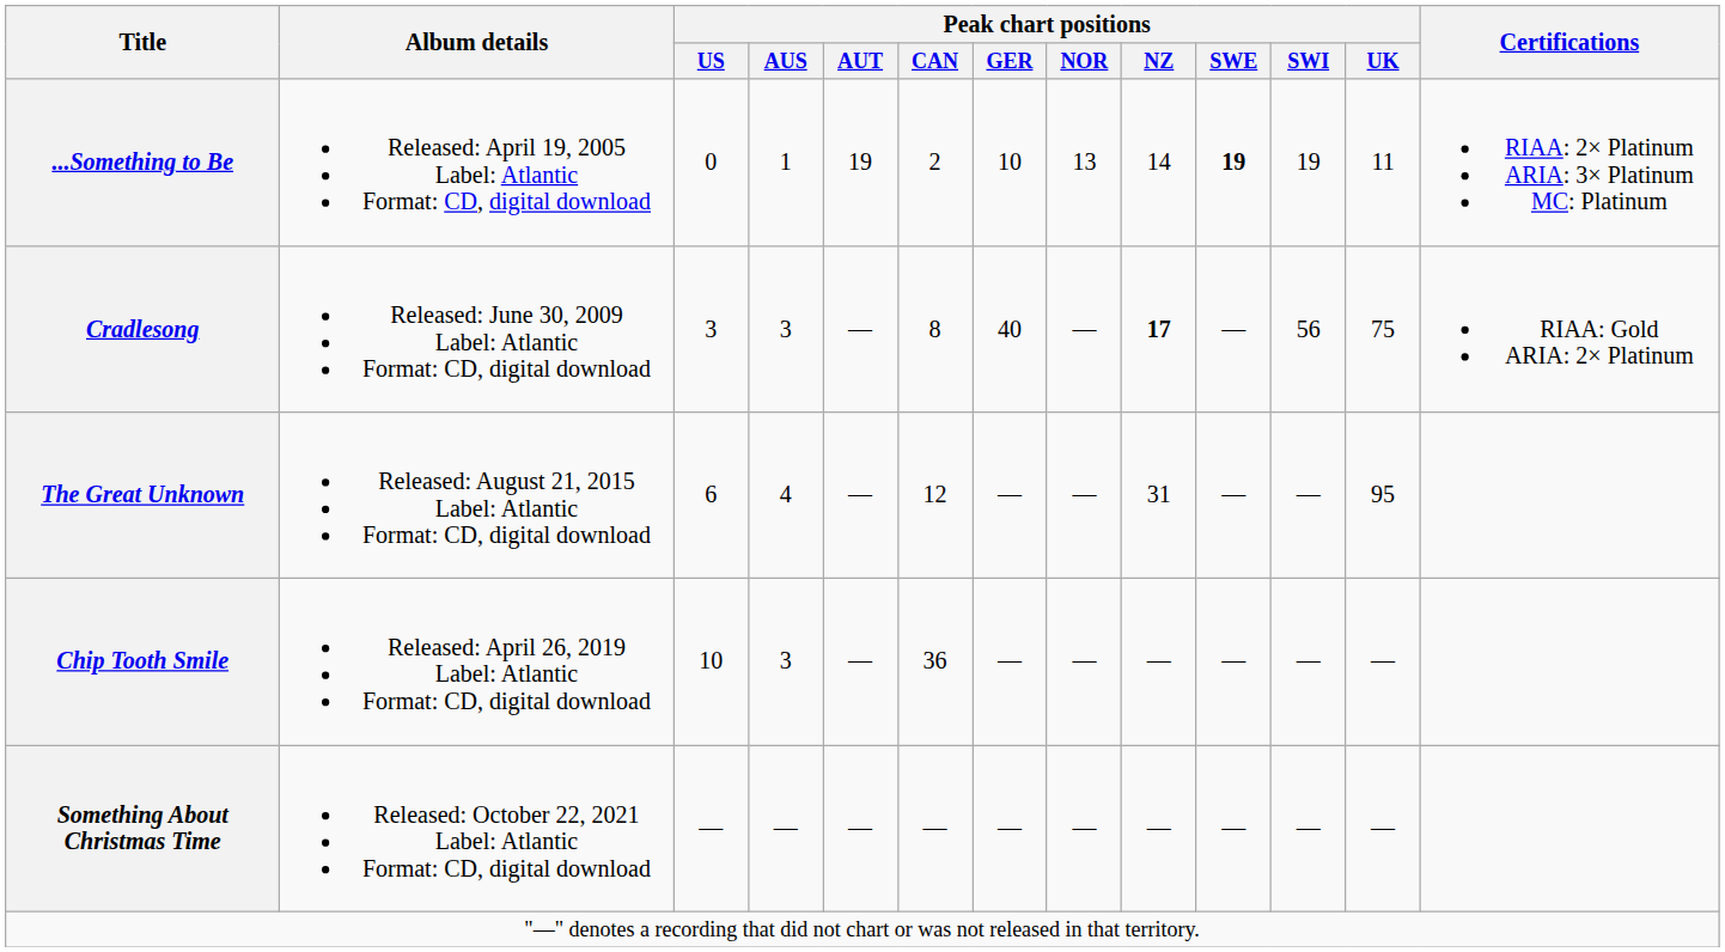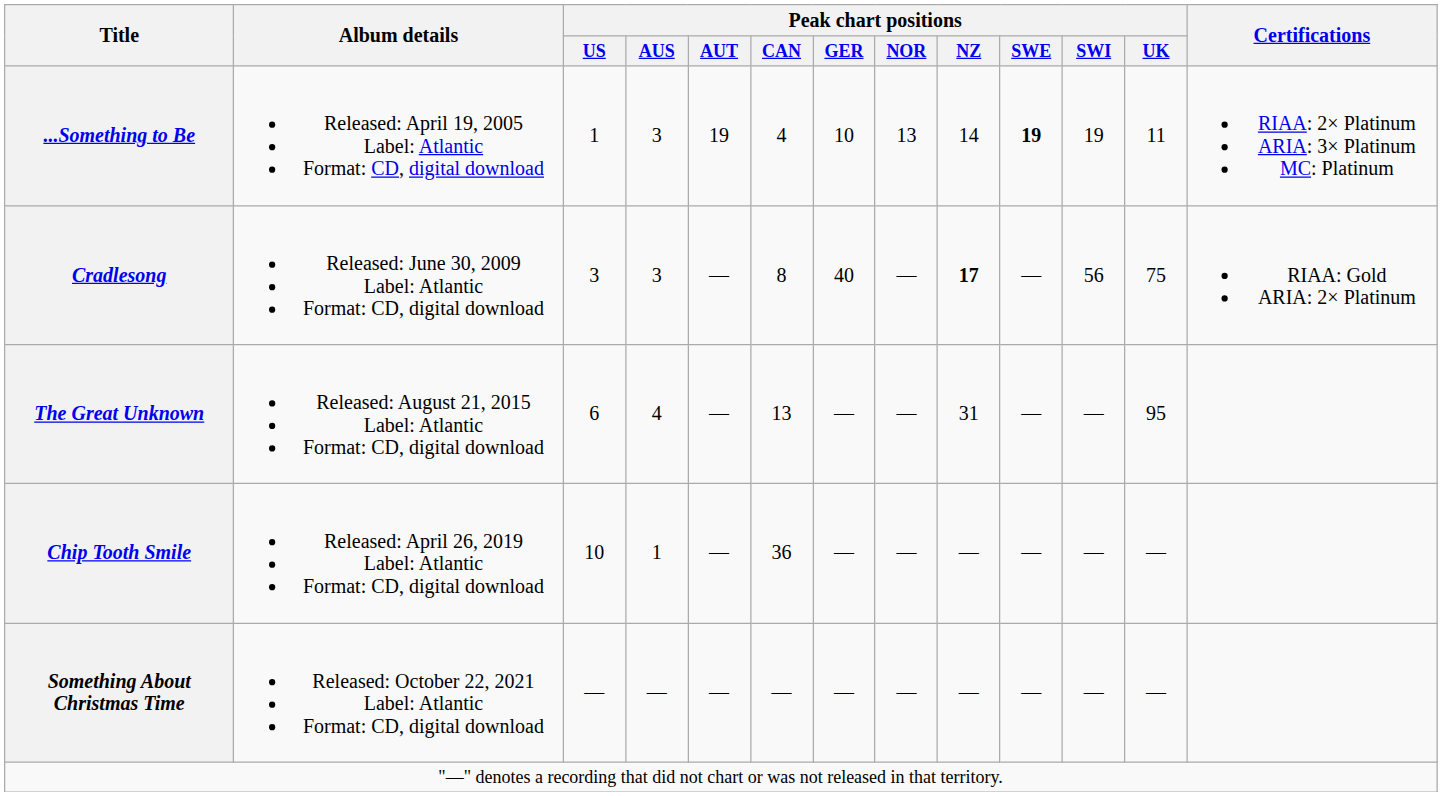 <table class="wikitable plainrowheaders" style="text-align:center;">
 <tr>
 <th scope="col" rowspan="2" style="width:11em;">Title</th>
 <th scope="col" rowspan="2" style="width:16em;">Album details</th>
 <th scope="col" colspan="10">Peak chart positions</th>
 <th scope="col" rowspan="2" style="width:12em;"><a href='#'>Certifications</a></th>
 </tr>
 <tr>
 <th style="width:3em;font-size:90%;"><a href='#'>US</a><br></th>
 <th style="width:3em;font-size:90%;"><a href='#'>AUS</a><br></th>
 <th style="width:3em;font-size:90%;"><a href='#'>AUT</a><br></th>
 <th style="width:3em;font-size:90%;"><a href='#'>CAN</a><br></th>
 <th style="width:3em;font-size:90%;"><a href='#'>GER</a><br></th>
 <th style="width:3em;font-size:90%;"><a href='#'>NOR</a><br></th>
 <th style="width:3em;font-size:90%;"><a href='#'>NZ</a><br></th>
 <th style="width:3em;font-size:90%;"><a href='#'>SWE</a><br></th>
 <th style="width:3em;font-size:90%;"><a href='#'>SWI</a><br></th>
 <th style="width:3em;font-size:90%;"><a href='#'>UK</a><br></th>
 </tr>
 <tr>
 <th scope="row"><em><a href='#'>...Something to Be</a></em></th>
 <td><br><ul><li>Released: April 19, 2005</li><li>Label: <a href='#'>Atlantic</a></li><li>Format: <a href='#'>CD</a>, <a href='#'>digital download</a></li></ul></td>
-<td>0</td>
 <td>1</td>
+<td>3</td>
 <td>19</td>
-<td>2</td>
+<td>4</td>
 <td>10</td>
 <td>13</td>
 <td>14</td>
 <td><strong>19</strong></td>
 <td>19</td>
 <td>11</td>
 <td><br><ul><li><a href='#'>RIAA</a>: 2× Platinum</li><li><a href='#'>ARIA</a>: 3× Platinum</li><li><a href='#'>MC</a>: Platinum</li></ul></td>
 </tr>
 <tr>
 <th scope="row"><em><a href='#'>Cradlesong</a></em></th>
 <td><br><ul><li>Released: June 30, 2009</li><li>Label: Atlantic</li><li>Format: CD, digital download</li></ul></td>
 <td>3</td>
 <td>3</td>
 <td>—</td>
 <td>8</td>
 <td>40</td>
 <td>—</td>
 <td><strong>17</strong></td>
 <td>—</td>
 <td>56</td>
 <td>75</td>
 <td><br><ul><li>RIAA: Gold</li><li>ARIA: 2× Platinum</li></ul></td>
 </tr>
 <tr>
 <th scope="row"><em><a href='#'>The Great Unknown</a></em></th>
 <td><br><ul><li>Released: August 21, 2015</li><li>Label: Atlantic</li><li>Format: CD, digital download</li></ul></td>
 <td>6</td>
 <td>4</td>
 <td>—</td>
-<td>12</td>
+<td>13</td>
 <td>—</td>
 <td>—</td>
 <td>31</td>
 <td>—</td>
 <td>—</td>
 <td>95</td>
 <td></td>
 </tr>
 <tr>
 <th scope="row"><em><a href='#'>Chip Tooth Smile</a></em></th>
 <td><br><ul><li>Released: April 26, 2019</li><li>Label: Atlantic</li><li>Format: CD, digital download</li></ul></td>
 <td>10</td>
-<td>3</td>
+<td>1</td>
 <td>—</td>
 <td>36</td>
 <td>—</td>
 <td>—</td>
 <td>—</td>
 <td>—</td>
 <td>—</td>
 <td>—</td>
 <td></td>
 </tr>
 <tr>
 <th scope="row"><em>Something About Christmas Time</em></th>
 <td><br><ul><li>Released: October 22, 2021</li><li>Label: Atlantic</li><li>Format: CD, digital download</li></ul></td>
 <td>—</td>
 <td>—</td>
 <td>—</td>
 <td>—</td>
 <td>—</td>
 <td>—</td>
 <td>—</td>
 <td>—</td>
 <td>—</td>
 <td>—</td>
 <td></td>
 </tr>
 <tr>
 <td colspan="14" style="font-size:90%">"—" denotes a recording that did not chart or was not released in that territory.</td>
 </tr>
 </table>
